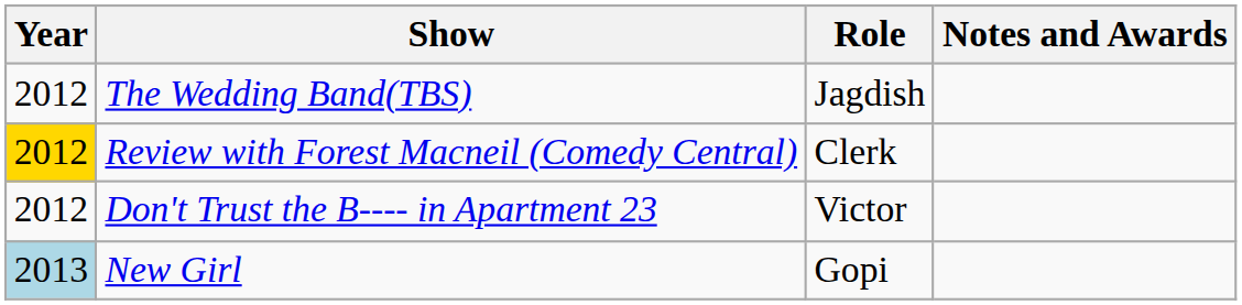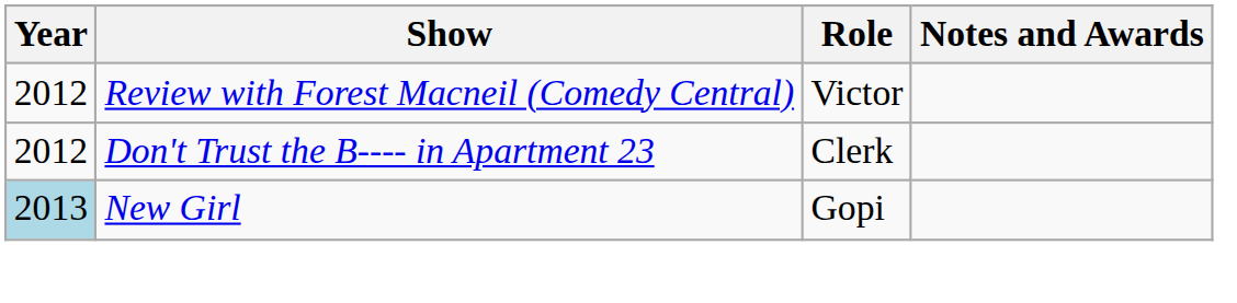 <table class="wikitable sortable">
 <tr>
 <th>Year</th>
 <th>Show</th>
 <th>Role</th>
 <th class="unsortable">Notes and Awards</th>
 </tr>
 <tr>
 <td>2012</td>
-<td><em><a href='#'>The Wedding Band(TBS)</a></em></td>
-<td>Jagdish</td>
-<td></td>
-</tr>
-<tr>
-<td style="background: gold;">2012</td>
 <td><em><a href='#'>Review with Forest Macneil (Comedy Central)</a></em></td>
-<td>Clerk</td>
+<td>Victor</td>
 <td></td>
 </tr>
 <tr>
 <td>2012</td>
 <td><em><a href='#'>Don't Trust the B---- in Apartment 23</a></em></td>
-<td>Victor</td>
+<td>Clerk</td>
 <td></td>
 </tr>
 <tr>
 <td style="background: lightblue;">2013</td>
 <td><em><a href='#'>New Girl</a></em></td>
 <td>Gopi</td>
 <td></td>
 </tr>
 </table>
